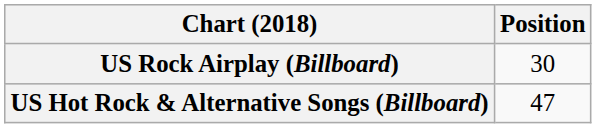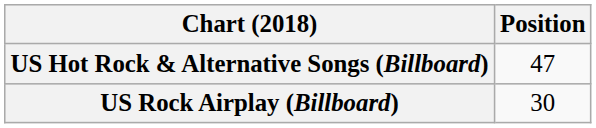 <table class="wikitable sortable plainrowheaders" style="text-align:center">
 <tr>
 <th scope="col">Chart (2018)</th>
 <th scope="col">Position</th>
 </tr>
 <tr>
+<th scope="row">US Hot Rock & Alternative Songs (<em>Billboard</em>)</th>
+<td>47</td>
+</tr>
+<tr>
 <th scope="row">US Rock Airplay (<em>Billboard</em>)</th>
 <td>30</td>
 </tr>
-<tr>
-<th scope="row">US Hot Rock & Alternative Songs (<em>Billboard</em>)</th>
-<td>47</td>
-</tr>
 </table>
